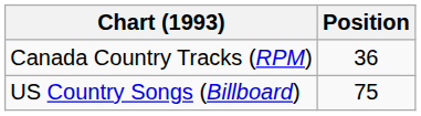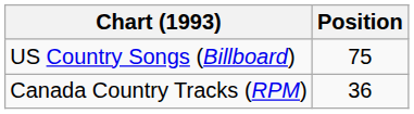 <table class="wikitable sortable">
 <tr>
 <th scope="col">Chart (1993)</th>
 <th scope="col">Position</th>
 </tr>
 <tr>
+<td>US <a href='#'>Country Songs</a> (<em><a href='#'>Billboard</a></em>)</td>
+<td align="center">75</td>
+</tr>
+<tr>
 <td>Canada Country Tracks (<em><a href='#'>RPM</a></em>)</td>
 <td align="center">36</td>
 </tr>
-<tr>
-<td>US <a href='#'>Country Songs</a> (<em><a href='#'>Billboard</a></em>)</td>
-<td align="center">75</td>
-</tr>
 </table>
